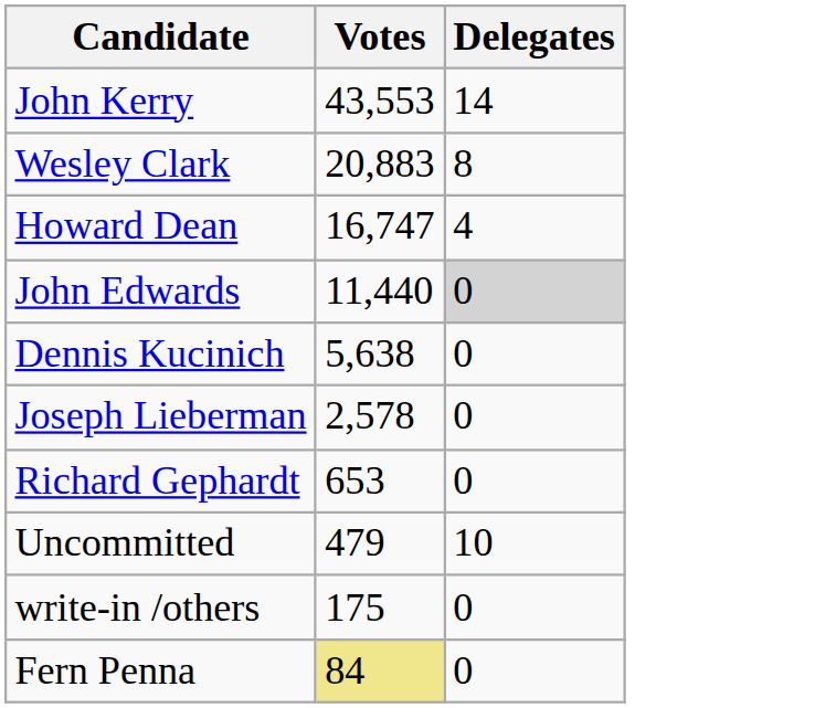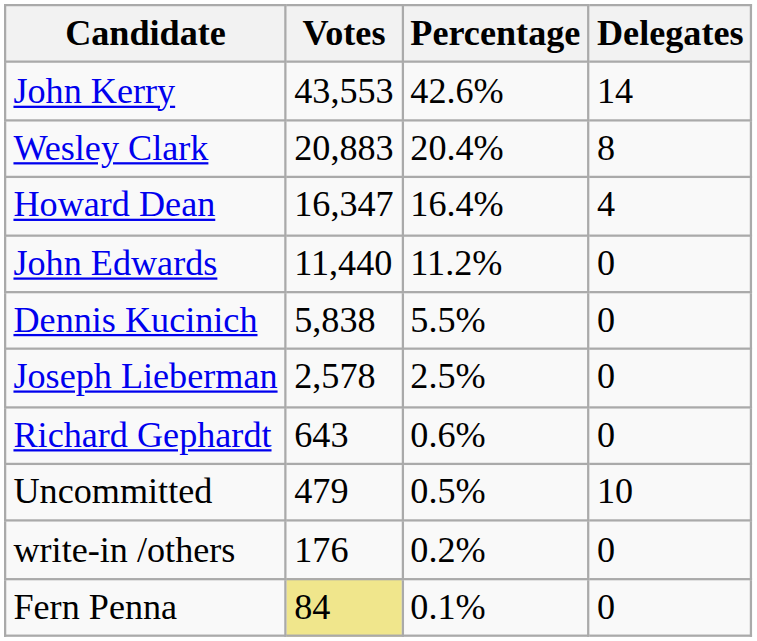 <table class="wikitable">
 <tr>
 <th>Candidate</th>
 <th>Votes</th>
+<th>Percentage</th>
 <th>Delegates</th>
 </tr>
 <tr>
 <td><a href='#'>John Kerry</a></td>
 <td>43,553</td>
+<td>42.6%</td>
 <td>14</td>
 </tr>
 <tr>
 <td><a href='#'>Wesley Clark</a></td>
 <td>20,883</td>
+<td>20.4%</td>
 <td>8</td>
 </tr>
 <tr>
 <td><a href='#'>Howard Dean</a></td>
-<td>16,747</td>
+<td>16,347</td>
+<td>16.4%</td>
 <td>4</td>
 </tr>
 <tr>
 <td><a href='#'>John Edwards</a></td>
 <td>11,440</td>
-<td style="background: lightgrey;">0</td>
+<td>11.2%</td>
+<td>0</td>
 </tr>
 <tr>
 <td><a href='#'>Dennis Kucinich</a></td>
-<td>5,638</td>
+<td>5,838</td>
+<td>5.5%</td>
 <td>0</td>
 </tr>
 <tr>
 <td><a href='#'>Joseph Lieberman</a></td>
 <td>2,578</td>
+<td>2.5%</td>
 <td>0</td>
 </tr>
 <tr>
 <td><a href='#'>Richard Gephardt</a></td>
-<td>653</td>
+<td>643</td>
+<td>0.6%</td>
 <td>0</td>
 </tr>
 <tr>
 <td>Uncommitted</td>
 <td>479</td>
+<td>0.5%</td>
 <td>10</td>
 </tr>
 <tr>
 <td>write-in /others</td>
-<td>175</td>
+<td>176</td>
+<td>0.2%</td>
 <td>0</td>
 </tr>
 <tr>
 <td>Fern Penna</td>
 <td style="background: khaki;">84</td>
+<td>0.1%</td>
 <td>0</td>
 </tr>
 </table>
